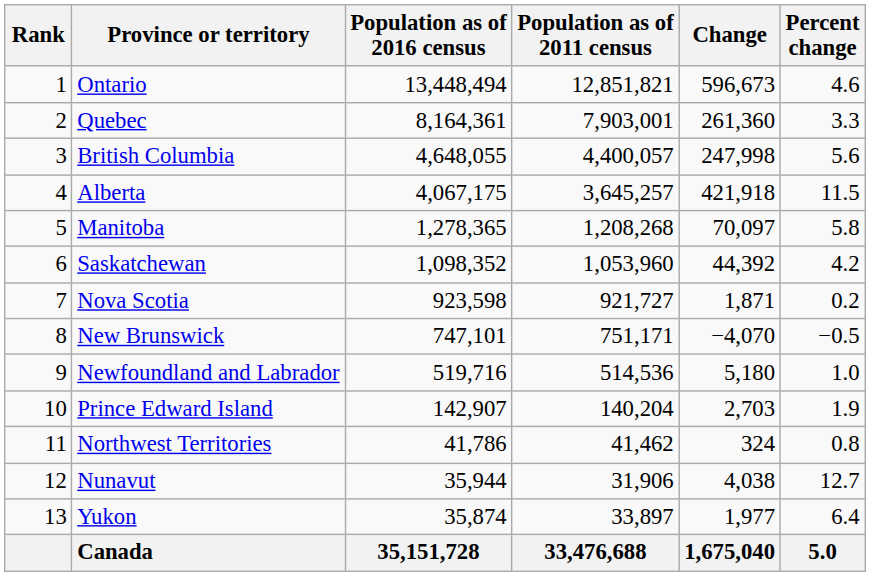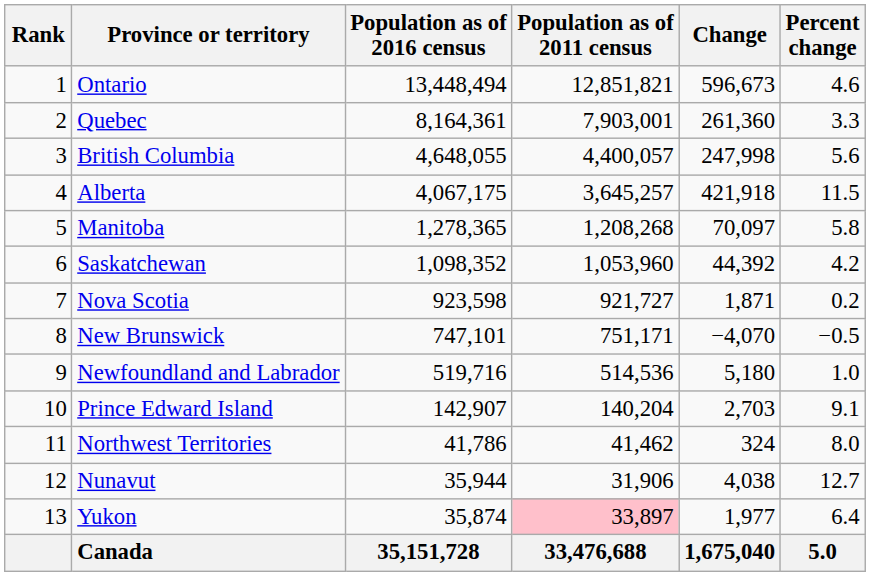 <table class="wikitable sortable" style="text-align: right;">
 <tr>
 <th style="width:40px" style="text-align: center;">Rank</th>
 <th style="text-align: center;">Province or territory</th>
 <th style="text-align: center;" data-sort-type="number">Population as of<br>2016 census</th>
 <th style="text-align: center;" data-sort-type="number">Population as of<br>2011 census</th>
 <th style="text-align: center;" data-sort-type="number">Change</th>
 <th style="text-align: center;" data-sort-type="number">Percent<br>change</th>
 </tr>
 <tr>
 <td>1</td>
 <td style="text-align: left;"><a href='#'>Ontario</a></td>
 <td>13,448,494</td>
 <td>12,851,821</td>
 <td>596,673 </td>
 <td>4.6 </td>
 </tr>
 <tr>
 <td>2</td>
 <td style="text-align: left;"><a href='#'>Quebec</a></td>
 <td>8,164,361</td>
 <td>7,903,001</td>
 <td>261,360 </td>
 <td>3.3 </td>
 </tr>
 <tr>
 <td>3</td>
 <td style="text-align: left;"><a href='#'>British Columbia</a></td>
 <td>4,648,055</td>
 <td>4,400,057</td>
 <td>247,998 </td>
 <td>5.6 </td>
 </tr>
 <tr>
 <td>4</td>
 <td style="text-align: left;"><a href='#'>Alberta</a></td>
 <td>4,067,175</td>
 <td>3,645,257</td>
 <td>421,918 </td>
 <td>11.5 </td>
 </tr>
 <tr>
 <td>5</td>
 <td style="text-align: left;"><a href='#'>Manitoba</a></td>
 <td>1,278,365</td>
 <td>1,208,268</td>
 <td>70,097 </td>
 <td>5.8 </td>
 </tr>
 <tr>
 <td>6</td>
 <td style="text-align: left;"><a href='#'>Saskatchewan</a></td>
 <td>1,098,352</td>
 <td>1,053,960</td>
 <td>44,392 </td>
 <td>4.2 </td>
 </tr>
 <tr>
 <td>7</td>
 <td style="text-align: left;"><a href='#'>Nova Scotia</a></td>
 <td>923,598</td>
 <td>921,727</td>
 <td>1,871 </td>
 <td>0.2 </td>
 </tr>
 <tr>
 <td>8</td>
 <td style="text-align: left;"><a href='#'>New Brunswick</a></td>
 <td>747,101</td>
 <td>751,171</td>
 <td>−4,070 </td>
 <td>−0.5 </td>
 </tr>
 <tr>
 <td>9</td>
 <td style="text-align: left;"><a href='#'>Newfoundland and Labrador</a></td>
 <td>519,716</td>
 <td>514,536</td>
 <td>5,180 </td>
 <td>1.0 </td>
 </tr>
 <tr>
 <td>10</td>
 <td style="text-align: left;"><a href='#'>Prince Edward Island</a></td>
 <td>142,907</td>
 <td>140,204</td>
 <td>2,703 </td>
-<td>1.9 </td>
+<td>9.1 </td>
 </tr>
 <tr>
 <td>11</td>
 <td style="text-align: left;"><a href='#'>Northwest Territories</a></td>
 <td>41,786</td>
 <td>41,462</td>
 <td>324 </td>
-<td>0.8 </td>
+<td>8.0 </td>
 </tr>
 <tr>
 <td>12</td>
 <td style="text-align: left;"><a href='#'>Nunavut</a></td>
 <td>35,944</td>
 <td>31,906</td>
 <td>4,038 </td>
 <td>12.7 </td>
 </tr>
 <tr>
 <td>13</td>
 <td style="text-align: left;"><a href='#'>Yukon</a></td>
 <td>35,874</td>
-<td>33,897</td>
+<td style="background: pink;">33,897</td>
 <td>1,977 </td>
 <td>6.4 </td>
 </tr>
 <tr>
 <th></th>
 <th style="text-align: left;">Canada</th>
 <th>35,151,728</th>
 <th>33,476,688</th>
 <th>1,675,040 </th>
 <th>5.0 </th>
 </tr>
 </table>
